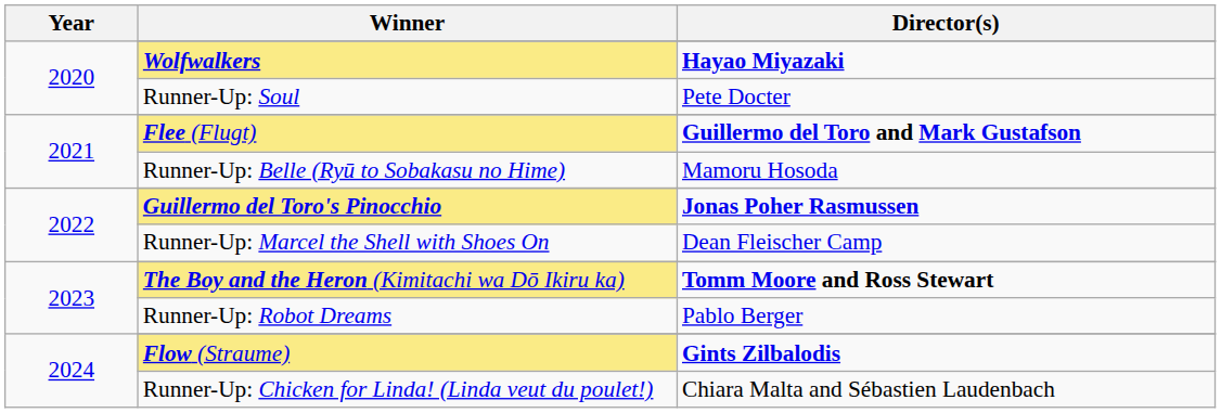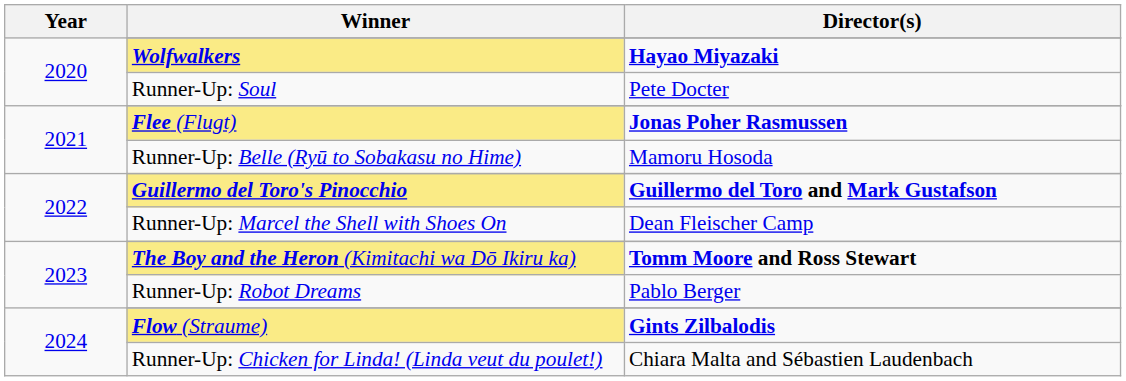 <table class="wikitable" width="95%" cellpadding="5">
 <tr>
 <th width="100"><strong>Year</strong></th>
 <th width="450"><strong>Winner</strong></th>
 <th width="450"><strong>Director(s)</strong></th>
 </tr>
 <tr>
 <td rowspan="3" style="text-align:center;"><a href='#'>2020</a></td>
 </tr>
 <tr>
 <td style="background:#FAEB86;"><strong><em><a href='#'>Wolfwalkers</a></em></strong></td>
 <td><strong><a href='#'>Hayao Miyazaki</a></strong></td>
 </tr>
 <tr>
 <td>Runner-Up: <em><a href='#'>Soul</a></em></td>
 <td><a href='#'>Pete Docter</a></td>
 </tr>
 <tr>
 <td rowspan="3" style="text-align:center;"><a href='#'>2021</a></td>
 </tr>
 <tr>
 <td style="background:#FAEB86;"><em><a href='#'><strong>Flee</strong> (Flugt)</a></em></td>
-<td><strong><a href='#'>Guillermo del Toro</a> and <a href='#'>Mark Gustafson</a></strong></td>
+<td><strong><a href='#'>Jonas Poher Rasmussen</a></strong></td>
 </tr>
 <tr>
 <td>Runner-Up: <em><a href='#'>Belle (Ryū to Sobakasu no Hime)</a></em></td>
 <td><a href='#'>Mamoru Hosoda</a></td>
 </tr>
 <tr>
 <td rowspan="3" style="text-align:center;"><a href='#'>2022</a></td>
 </tr>
 <tr>
 <td style="background:#FAEB86;"><strong><em><a href='#'>Guillermo del Toro's Pinocchio</a></em></strong></td>
-<td><strong><a href='#'>Jonas Poher Rasmussen</a></strong></td>
+<td><strong><a href='#'>Guillermo del Toro</a> and <a href='#'>Mark Gustafson</a></strong></td>
 </tr>
 <tr>
 <td>Runner-Up: <em><a href='#'>Marcel the Shell with Shoes On</a></em></td>
 <td><a href='#'>Dean Fleischer Camp</a></td>
 </tr>
 <tr>
 <td rowspan="3" style="text-align:center;"><a href='#'>2023</a></td>
 </tr>
 <tr>
 <td style="background:#FAEB86;"><em><a href='#'><strong>The Boy and the Heron</strong> (Kimitachi wa Dō Ikiru ka)</a></em></td>
 <td><strong><a href='#'>Tomm Moore</a> and Ross Stewart</strong></td>
 </tr>
 <tr>
 <td>Runner-Up: <em><a href='#'>Robot Dreams</a></em></td>
 <td><a href='#'>Pablo Berger</a></td>
 </tr>
 <tr>
 <td rowspan="3" style="text-align:center;"><a href='#'>2024</a></td>
 </tr>
 <tr>
 <td style="background:#FAEB86;"><em><a href='#'><strong>Flow</strong> (Straume)</a></em></td>
 <td><strong><a href='#'>Gints Zilbalodis</a></strong></td>
 </tr>
 <tr>
 <td>Runner-Up: <em><a href='#'>Chicken for Linda! (Linda veut du poulet!)</a></em></td>
 <td>Chiara Malta and Sébastien Laudenbach</td>
 </tr>
 </table>
